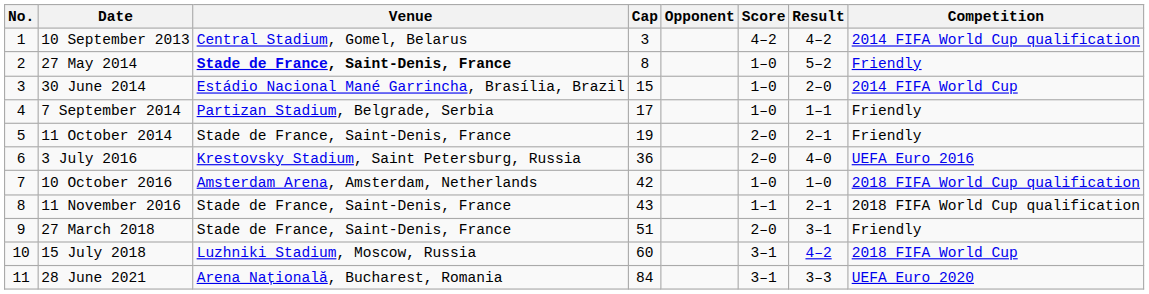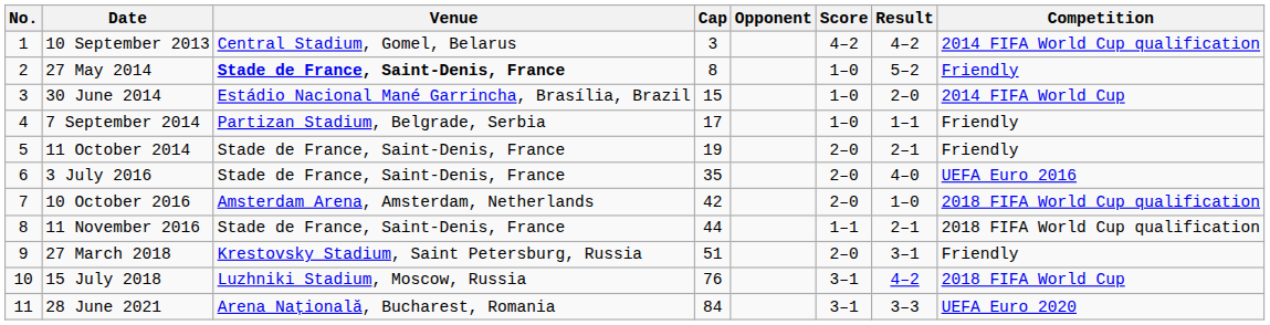 <table class="wikitable sortable">
 <tr>
 <th scope=col>No.</th>
 <th scope=col>Date</th>
 <th scope=col>Venue</th>
 <th scope=col>Cap</th>
 <th scope=col>Opponent</th>
 <th scope=col>Score</th>
 <th scope=col>Result</th>
 <th scope=col>Competition</th>
 </tr>
 <tr>
 <td align=center>1</td>
 <td>10 September 2013</td>
 <td><a href='#'>Central Stadium</a>, Gomel, Belarus</td>
 <td align=center>3</td>
 <td></td>
 <td align=center>4–2</td>
 <td align=center>4–2</td>
 <td><a href='#'>2014 FIFA World Cup qualification</a></td>
 </tr>
 <tr>
 <td align=center>2</td>
 <td>27 May 2014</td>
 <td><strong><a href='#'>Stade de France</a>, Saint-Denis, France</strong></td>
 <td align=center>8</td>
 <td></td>
 <td align=center>1–0</td>
 <td align=center>5–2</td>
 <td><a href='#'>Friendly</a></td>
 </tr>
 <tr>
 <td align=center>3</td>
 <td>30 June 2014</td>
 <td><a href='#'>Estádio Nacional Mané Garrincha</a>, Brasília, Brazil</td>
 <td align=center>15</td>
 <td></td>
 <td align=center>1–0</td>
 <td align=center>2–0</td>
 <td><a href='#'>2014 FIFA World Cup</a></td>
 </tr>
 <tr>
 <td align=center>4</td>
 <td>7 September 2014</td>
 <td><a href='#'>Partizan Stadium</a>, Belgrade, Serbia</td>
 <td align=center>17</td>
 <td></td>
 <td align=center>1–0</td>
 <td align=center>1–1</td>
 <td>Friendly</td>
 </tr>
 <tr>
 <td align=center>5</td>
 <td>11 October 2014</td>
 <td>Stade de France, Saint-Denis, France</td>
 <td align="center">19</td>
 <td></td>
 <td align=center>2–0</td>
 <td align=center>2–1</td>
 <td>Friendly</td>
 </tr>
 <tr>
 <td align=center>6</td>
 <td>3 July 2016</td>
-<td><a href='#'>Krestovsky Stadium</a>, Saint Petersburg, Russia</td>
-<td align="center">36</td>
+<td>Stade de France, Saint-Denis, France</td>
+<td align="center">35</td>
 <td></td>
 <td align=center>2–0</td>
 <td align=center>4–0</td>
 <td><a href='#'>UEFA Euro 2016</a></td>
 </tr>
 <tr>
 <td align=center>7</td>
 <td>10 October 2016</td>
 <td><a href='#'>Amsterdam Arena</a>, Amsterdam, Netherlands</td>
 <td align=center>42</td>
 <td></td>
-<td align=center>1–0</td>
+<td align=center>2–0</td>
 <td align=center>1–0</td>
 <td><a href='#'>2018 FIFA World Cup qualification</a></td>
 </tr>
 <tr>
 <td align=center>8</td>
 <td>11 November 2016</td>
 <td>Stade de France, Saint-Denis, France</td>
-<td align="center">43</td>
+<td align="center">44</td>
 <td></td>
 <td align=center>1–1</td>
 <td align=center>2–1</td>
 <td>2018 FIFA World Cup qualification</td>
 </tr>
 <tr>
 <td align=center>9</td>
 <td>27 March 2018</td>
-<td>Stade de France, Saint-Denis, France</td>
+<td><a href='#'>Krestovsky Stadium</a>, Saint Petersburg, Russia</td>
 <td align=center>51</td>
 <td></td>
 <td align=center>2–0</td>
 <td align=center>3–1</td>
 <td>Friendly</td>
 </tr>
 <tr>
 <td align=center>10</td>
 <td>15 July 2018</td>
 <td><a href='#'>Luzhniki Stadium</a>, Moscow, Russia</td>
-<td align=center>60</td>
+<td align=center>76</td>
 <td></td>
 <td align=center>3–1</td>
 <td align=center><a href='#'>4–2</a></td>
 <td><a href='#'>2018 FIFA World Cup</a></td>
 </tr>
 <tr>
 <td align=center>11</td>
 <td>28 June 2021</td>
 <td><a href='#'>Arena Națională</a>, Bucharest, Romania</td>
 <td align=center>84</td>
 <td></td>
 <td align=center>3–1</td>
 <td align=center>3–3 </td>
 <td><a href='#'>UEFA Euro 2020</a></td>
 </tr>
 </table>
